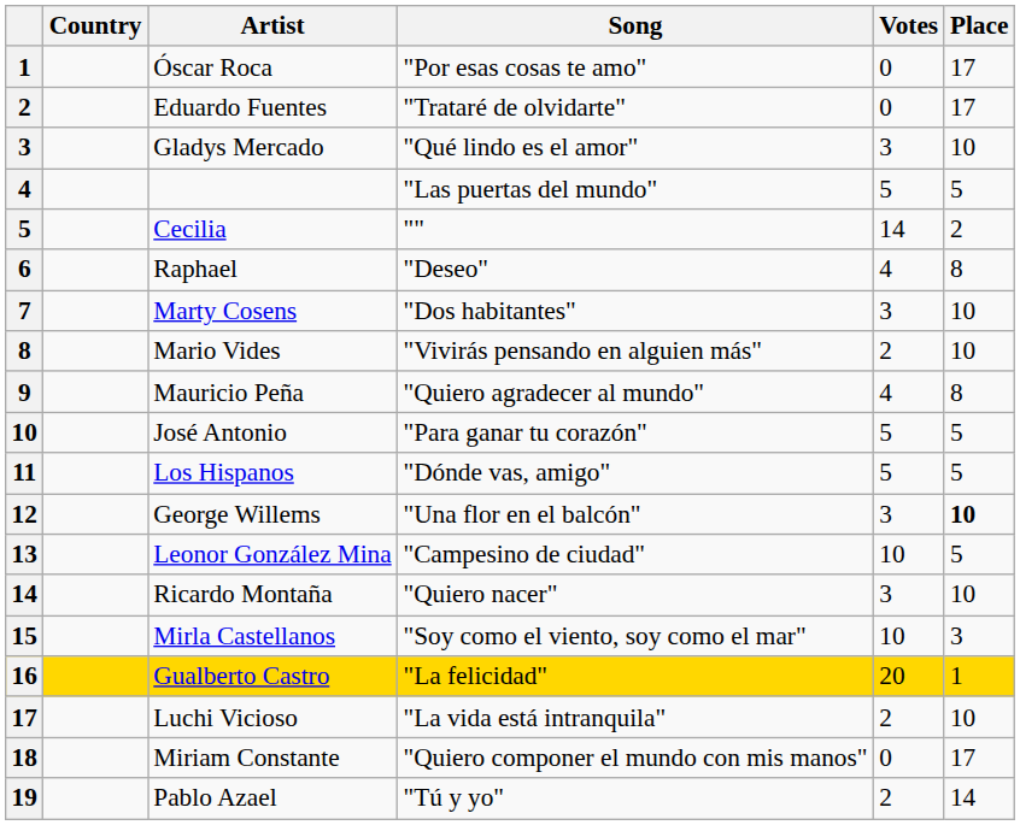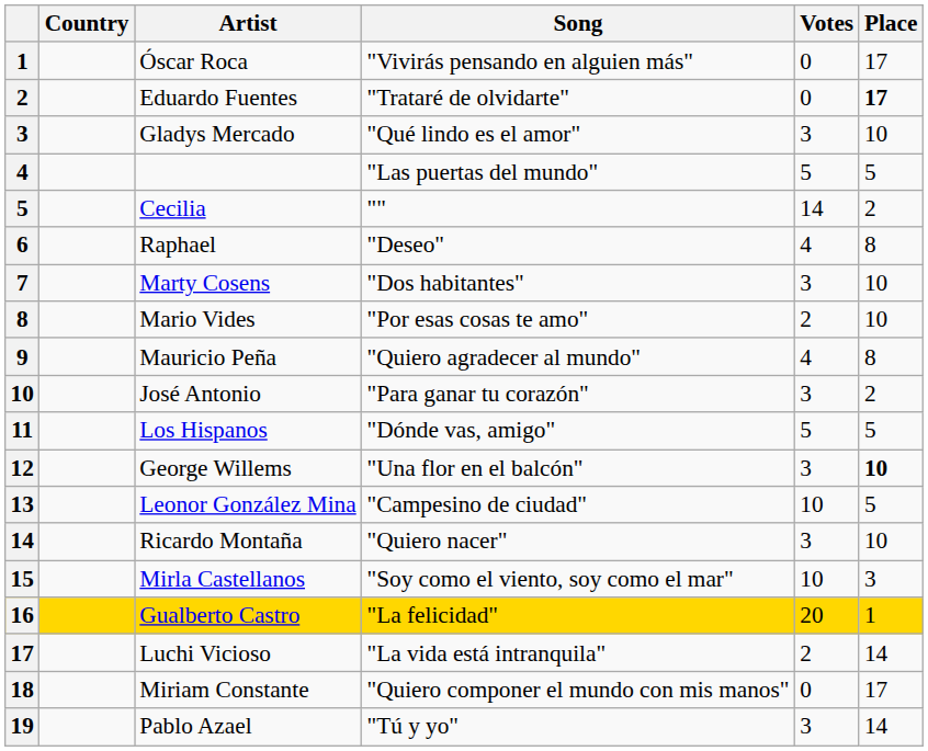 <table class="wikitable sortable plainrowheaders">
 <tr>
 <th scope="col"></th>
 <th scope="col">Country</th>
 <th scope="col">Artist</th>
 <th scope="col">Song</th>
 <th scope="col" class="unsortable">Votes</th>
 <th scope="col">Place</th>
 </tr>
 <tr>
 <th scope="row" style="text-align:center;">1</th>
 <td></td>
 <td>Óscar Roca</td>
-<td>"Por esas cosas te amo"</td>
+<td>"Vivirás pensando en alguien más"</td>
 <td>0</td>
 <td>17</td>
 </tr>
 <tr>
 <th scope="row" style="text-align:center;">2</th>
 <td></td>
 <td>Eduardo Fuentes</td>
 <td>"Trataré de olvidarte"</td>
 <td>0</td>
-<td>17</td>
+<td><strong>17</strong></td>
 </tr>
 <tr>
 <th scope="row" style="text-align:center;">3</th>
 <td></td>
 <td>Gladys Mercado</td>
 <td>"Qué lindo es el amor"</td>
 <td>3</td>
 <td>10</td>
 </tr>
 <tr>
 <th scope="row" style="text-align:center;">4</th>
 <td></td>
 <td></td>
 <td>"Las puertas del mundo"</td>
 <td>5</td>
 <td>5</td>
 </tr>
 <tr>
 <th scope="row" style="text-align:center;">5</th>
 <td></td>
 <td><a href='#'>Cecilia</a></td>
 <td>""</td>
 <td>14</td>
 <td>2</td>
 </tr>
 <tr>
 <th scope="row" style="text-align:center;">6</th>
 <td></td>
 <td>Raphael</td>
 <td>"Deseo"</td>
 <td>4</td>
 <td>8</td>
 </tr>
 <tr>
 <th scope="row" style="text-align:center;">7</th>
 <td></td>
 <td><a href='#'>Marty Cosens</a></td>
 <td>"Dos habitantes"</td>
 <td>3</td>
 <td>10</td>
 </tr>
 <tr>
 <th scope="row" style="text-align:center;">8</th>
 <td></td>
 <td>Mario Vides</td>
-<td>"Vivirás pensando en alguien más"</td>
+<td>"Por esas cosas te amo"</td>
 <td>2</td>
 <td>10</td>
 </tr>
 <tr>
 <th scope="row" style="text-align:center;">9</th>
 <td></td>
 <td>Mauricio Peña</td>
 <td>"Quiero agradecer al mundo"</td>
 <td>4</td>
 <td>8</td>
 </tr>
 <tr>
 <th scope="row" style="text-align:center;">10</th>
 <td></td>
 <td>José Antonio</td>
 <td>"Para ganar tu corazón"</td>
-<td>5</td>
-<td>5</td>
+<td>3</td>
+<td>2</td>
 </tr>
 <tr>
 <th scope="row" style="text-align:center;">11</th>
 <td></td>
 <td><a href='#'>Los Hispanos</a></td>
 <td>"Dónde vas, amigo"</td>
 <td>5</td>
 <td>5</td>
 </tr>
 <tr>
 <th scope="row" style="text-align:center;">12</th>
 <td></td>
 <td>George Willems</td>
 <td>"Una flor en el balcón"</td>
 <td>3</td>
 <td><strong>10</strong></td>
 </tr>
 <tr>
 <th scope="row" style="text-align:center;">13</th>
 <td></td>
 <td><a href='#'>Leonor González Mina</a></td>
 <td>"Campesino de ciudad"</td>
 <td>10</td>
 <td>5</td>
 </tr>
 <tr>
 <th scope="row" style="text-align:center;">14</th>
 <td></td>
 <td>Ricardo Montaña</td>
 <td>"Quiero nacer"</td>
 <td>3</td>
 <td>10</td>
 </tr>
 <tr>
 <th scope="row" style="text-align:center;">15</th>
 <td></td>
 <td><a href='#'>Mirla Castellanos</a></td>
 <td>"Soy como el viento, soy como el mar"</td>
 <td>10</td>
 <td>3</td>
 </tr>
 <tr bgcolor="gold">
 <th scope="row" style="text-align:center;">16</th>
 <td></td>
 <td><a href='#'>Gualberto Castro</a></td>
 <td>"La felicidad"</td>
 <td>20</td>
 <td>1</td>
 </tr>
 <tr>
 <th scope="row" style="text-align:center;">17</th>
 <td></td>
 <td>Luchi Vicioso</td>
 <td>"La vida está intranquila"</td>
 <td>2</td>
-<td>10</td>
+<td>14</td>
 </tr>
 <tr>
 <th scope="row" style="text-align:center;">18</th>
 <td></td>
 <td>Miriam Constante</td>
 <td>"Quiero componer el mundo con mis manos"</td>
 <td>0</td>
 <td>17</td>
 </tr>
 <tr>
 <th scope="row" style="text-align:center;">19</th>
 <td></td>
 <td>Pablo Azael</td>
 <td>"Tú y yo"</td>
-<td>2</td>
+<td>3</td>
 <td>14</td>
 </tr>
 </table>
